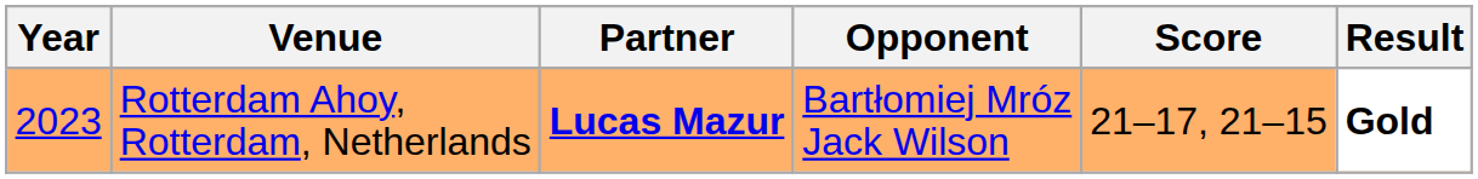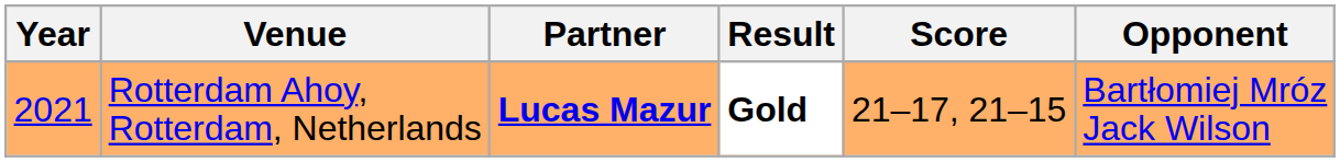 <table class="sortable wikitable" style="font-size: 90%;">
 <tr>
 <th>Year</th>
 <th>Venue</th>
 <th>Partner</th>
+<th>Result</th>
+<th>Score</th>
 <th>Opponent</th>
-<th>Score</th>
-<th>Result</th>
 </tr>
 <tr style="background:#FFB069">
-<td align="center"><a href='#'>2023</a></td>
+<td align="center"><a href='#'>2021</a></td>
 <td align="left"><a href='#'>Rotterdam Ahoy</a>,<br><a href='#'>Rotterdam</a>, Netherlands</td>
 <td align="left"><strong> <a href='#'>Lucas Mazur</a></strong></td>
+<td style="text-align:left; background:white"> <strong>Gold</strong></td>
+<td align="left">21–17, 21–15</td>
 <td align="left"> <a href='#'>Bartłomiej Mróz</a><br> <a href='#'>Jack Wilson</a></td>
-<td align="left">21–17, 21–15</td>
-<td style="text-align:left; background:white"> <strong>Gold</strong></td>
 </tr>
 </table>
